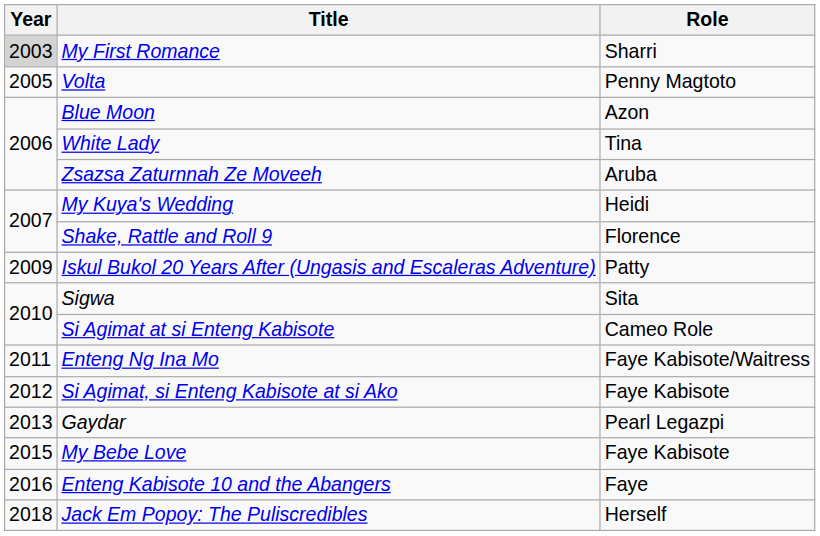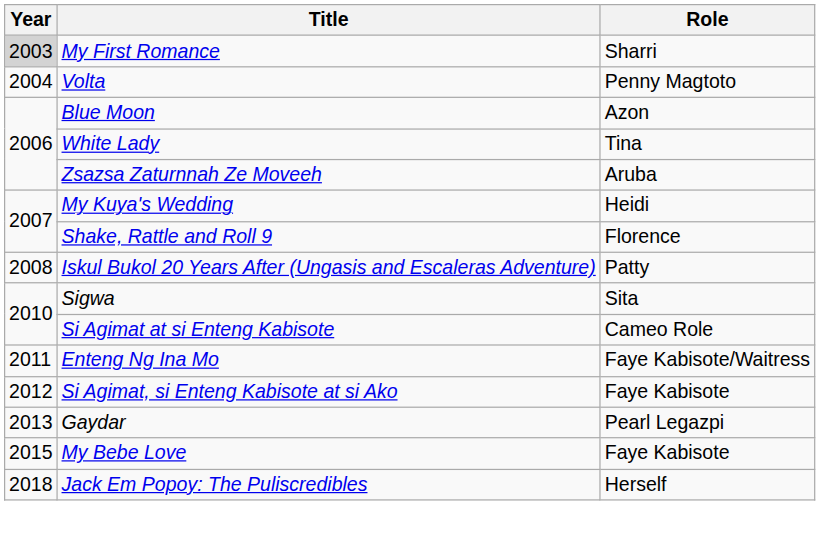 <table class="wikitable sortable">
 <tr>
 <th>Year</th>
 <th>Title</th>
 <th>Role</th>
 </tr>
 <tr>
 <td style="background: lightgrey;">2003</td>
 <td><em><a href='#'>My First Romance</a></em></td>
 <td>Sharri</td>
 </tr>
 <tr>
-<td>2005</td>
+<td>2004</td>
 <td><em><a href='#'>Volta</a></em></td>
 <td>Penny Magtoto</td>
 </tr>
 <tr>
 <td rowspan=3>2006</td>
 <td><em><a href='#'>Blue Moon</a> </em></td>
 <td>Azon</td>
 </tr>
 <tr>
 <td><em><a href='#'>White Lady</a></em></td>
 <td>Tina</td>
 </tr>
 <tr>
 <td><em><a href='#'>Zsazsa Zaturnnah Ze Moveeh</a></em></td>
 <td>Aruba</td>
 </tr>
 <tr>
 <td rowspan=2>2007</td>
 <td><em><a href='#'>My Kuya's Wedding</a></em></td>
 <td>Heidi</td>
 </tr>
 <tr>
 <td><em><a href='#'>Shake, Rattle and Roll 9</a></em></td>
 <td>Florence</td>
 </tr>
 <tr>
-<td>2009</td>
+<td>2008</td>
 <td><em><a href='#'>Iskul Bukol 20 Years After (Ungasis and Escaleras Adventure)</a></em></td>
 <td>Patty</td>
 </tr>
 <tr>
 <td rowspan=2>2010</td>
 <td><em>Sigwa</em></td>
 <td>Sita</td>
 </tr>
 <tr>
 <td><em><a href='#'>Si Agimat at si Enteng Kabisote</a></em></td>
 <td>Cameo Role</td>
 </tr>
 <tr>
 <td>2011</td>
 <td><em><a href='#'>Enteng Ng Ina Mo</a></em></td>
 <td>Faye Kabisote/Waitress</td>
 </tr>
 <tr>
 <td>2012</td>
 <td><em><a href='#'>Si Agimat, si Enteng Kabisote at si Ako</a></em></td>
 <td>Faye Kabisote</td>
 </tr>
 <tr>
 <td>2013</td>
 <td><em>Gaydar</em></td>
 <td>Pearl Legazpi</td>
 </tr>
 <tr>
 <td>2015</td>
 <td><em><a href='#'>My Bebe Love</a></em></td>
 <td>Faye Kabisote</td>
 </tr>
 <tr>
-<td>2016</td>
-<td><em><a href='#'>Enteng Kabisote 10 and the Abangers</a></em></td>
-<td>Faye</td>
-</tr>
-<tr>
 <td>2018</td>
 <td><em><a href='#'>Jack Em Popoy: The Puliscredibles</a></em></td>
 <td>Herself</td>
 </tr>
 </table>
